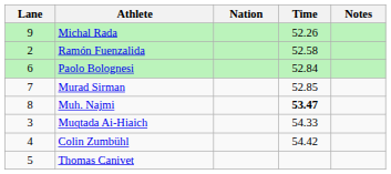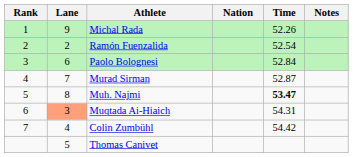 <table class="wikitable sortable" style="text-align:center;width: 60%;">
 <tr>
+<th scope="col">Rank</th>
 <th scope="col">Lane</th>
 <th scope="col">Athlete</th>
 <th scope="col">Nation</th>
 <th scope="col">Time</th>
 <th scope="col">Notes</th>
 </tr>
 <tr bgcolor=bbf3bb>
+<td>1</td>
 <td>9</td>
 <td align=left><a href='#'>Michal Rada</a></td>
 <td align=left></td>
 <td>52.26</td>
 <td></td>
 </tr>
 <tr bgcolor=bbf3bb>
 <td>2</td>
+<td>2</td>
 <td align=left><a href='#'>Ramón Fuenzalida</a></td>
 <td align=left></td>
-<td>52.58</td>
+<td>52.54</td>
 <td></td>
 </tr>
 <tr bgcolor=bbf3bb>
+<td>3</td>
 <td>6</td>
 <td align=left><a href='#'>Paolo Bolognesi</a></td>
 <td align=left></td>
 <td>52.84</td>
 <td></td>
 </tr>
 <tr>
+<td>4</td>
 <td>7</td>
 <td align=left><a href='#'>Murad Sirman</a></td>
 <td align=left></td>
-<td>52.85</td>
+<td>52.87</td>
 <td></td>
 </tr>
 <tr>
+<td>5</td>
 <td>8</td>
 <td align=left><a href='#'>Muh. Najmi</a></td>
 <td align=left></td>
 <td><strong>53.47</strong></td>
 <td></td>
 </tr>
 <tr>
-<td>3</td>
+<td>6</td>
+<td style="background: lightsalmon;">3</td>
 <td align=left><a href='#'>Muqtada Ai-Hiaich</a></td>
 <td align=left></td>
-<td>54.33</td>
+<td>54.31</td>
 <td></td>
 </tr>
 <tr>
+<td>7</td>
 <td>4</td>
 <td align=left><a href='#'>Colin Zumbühl</a></td>
 <td align=left></td>
 <td>54.42</td>
 <td></td>
 </tr>
 <tr>
+<td></td>
 <td>5</td>
 <td align=left><a href='#'>Thomas Canivet</a></td>
 <td align=left></td>
 <td></td>
 <td></td>
 </tr>
 </table>
